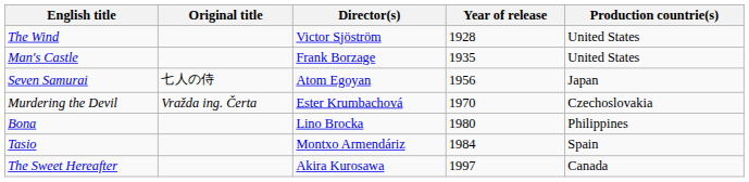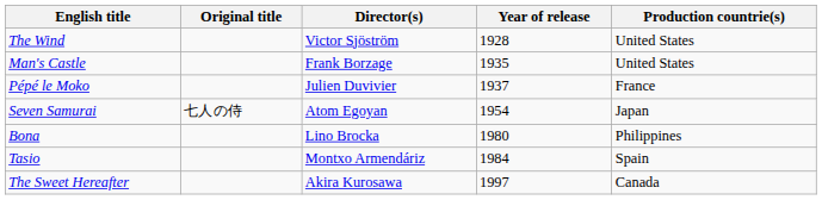 <table class="sortable wikitable" style="width:100%; margin-bottom:4px" cellpadding="5">
 <tr>
 <th scope="col">English title</th>
 <th scope="col">Original title</th>
 <th scope="col">Director(s)</th>
 <th scope="col">Year of release</th>
 <th scope="col">Production countrie(s)</th>
 </tr>
 <tr>
 <td><em><a href='#'>The Wind</a></em></td>
 <td></td>
 <td><a href='#'>Victor Sjöström</a></td>
 <td>1928</td>
 <td>United States</td>
 </tr>
 <tr>
 <td><em><a href='#'>Man's Castle</a></em></td>
 <td></td>
 <td><a href='#'>Frank Borzage</a></td>
 <td>1935</td>
 <td>United States</td>
 </tr>
 <tr>
+<td><em><a href='#'>Pépé le Moko</a></em></td>
+<td></td>
+<td><a href='#'>Julien Duvivier</a></td>
+<td>1937</td>
+<td>France</td>
+</tr>
+<tr>
 <td><em><a href='#'>Seven Samurai</a></em></td>
 <td>七人の侍</td>
 <td><a href='#'>Atom Egoyan</a></td>
-<td>1956</td>
+<td>1954</td>
 <td>Japan</td>
-</tr>
-<tr>
-<td><em>Murdering the Devil</em></td>
-<td><em>Vražda ing. Čerta</em></td>
-<td><a href='#'>Ester Krumbachová</a></td>
-<td>1970</td>
-<td>Czechoslovakia</td>
 </tr>
 <tr>
 <td><em><a href='#'>Bona</a></em></td>
 <td></td>
 <td><a href='#'>Lino Brocka</a></td>
 <td>1980</td>
 <td>Philippines</td>
 </tr>
 <tr>
 <td><em><a href='#'>Tasio</a></em></td>
 <td></td>
 <td><a href='#'>Montxo Armendáriz</a></td>
 <td>1984</td>
 <td>Spain</td>
 </tr>
 <tr>
 <td><em><a href='#'>The Sweet Hereafter</a></em></td>
 <td></td>
 <td><a href='#'>Akira Kurosawa</a></td>
 <td>1997</td>
 <td>Canada</td>
 </tr>
 </table>
